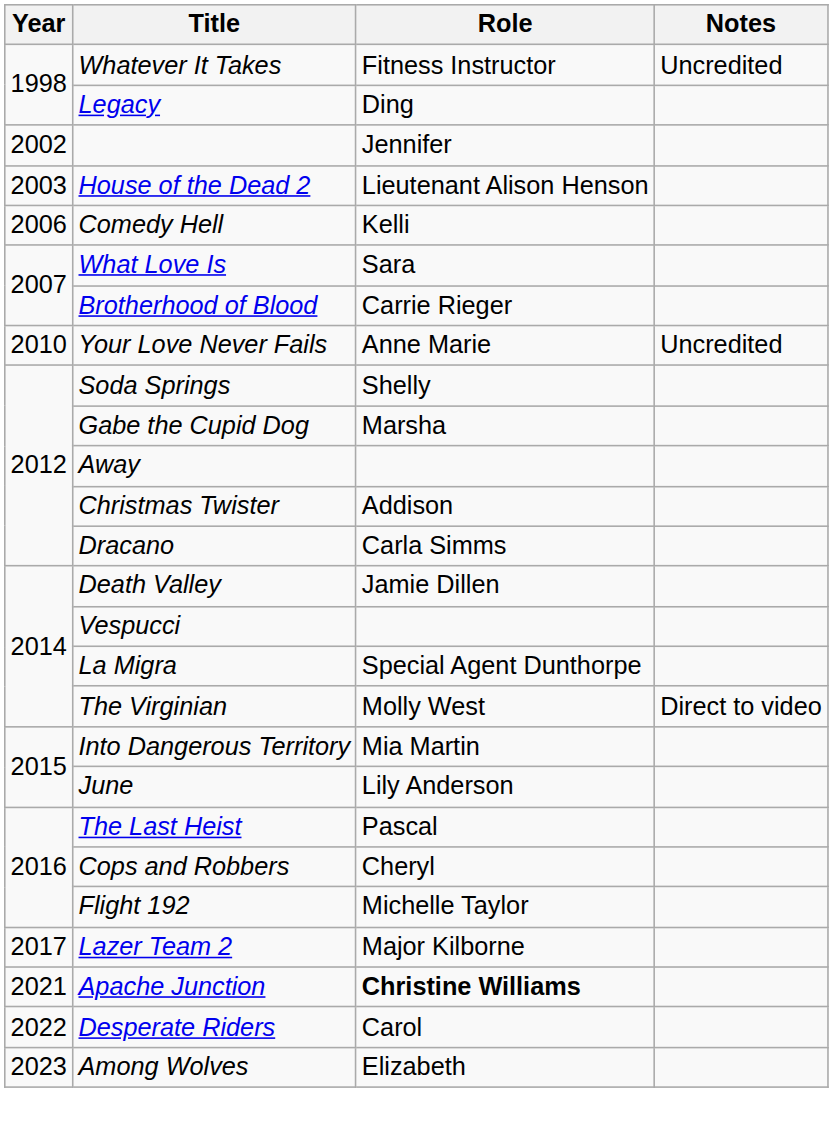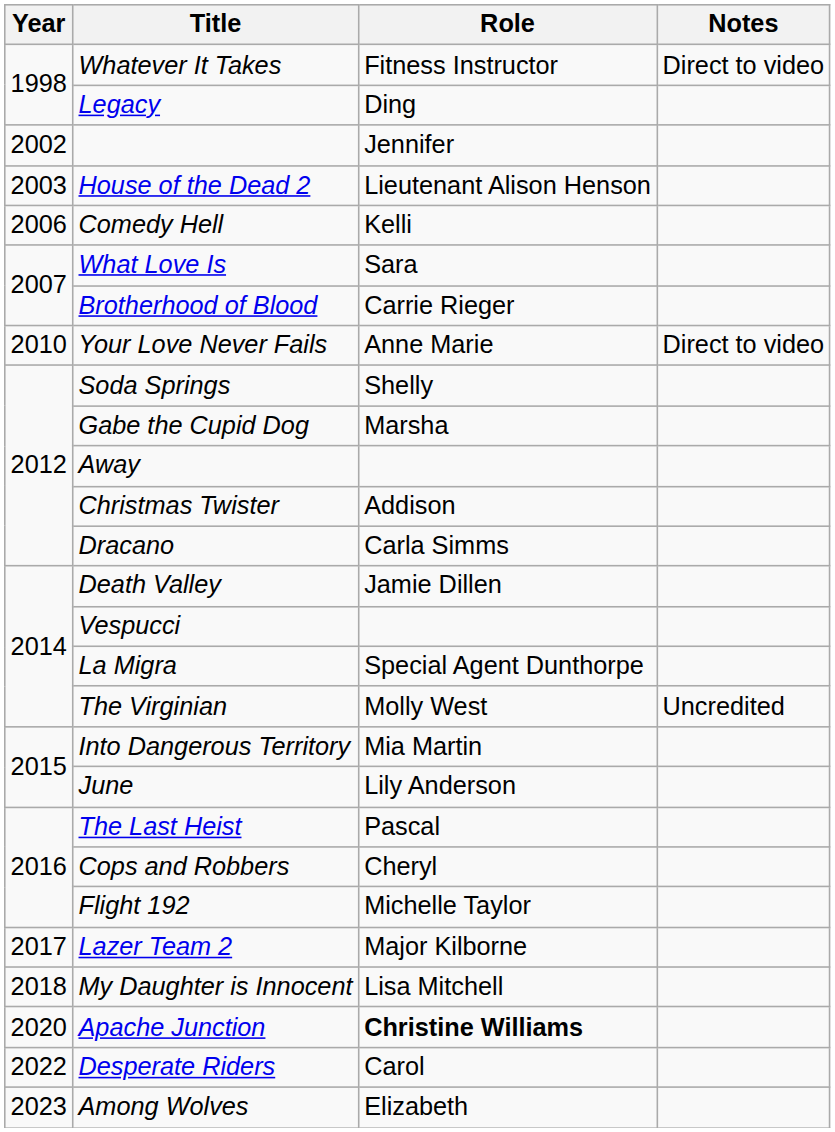 <table class="wikitable sortable">
 <tr>
 <th>Year</th>
 <th>Title</th>
 <th>Role</th>
 <th class="unsortable">Notes</th>
 </tr>
 <tr>
 <td rowspan=2>1998</td>
 <td><em>Whatever It Takes</em></td>
 <td>Fitness Instructor</td>
-<td>Uncredited</td>
+<td>Direct to video</td>
 </tr>
 <tr>
 <td><em><a href='#'>Legacy</a></em></td>
 <td>Ding</td>
 <td></td>
 </tr>
 <tr>
 <td>2002</td>
 <td><em></em></td>
 <td>Jennifer</td>
 <td></td>
 </tr>
 <tr>
 <td>2003</td>
 <td><em><a href='#'>House of the Dead 2</a></em></td>
 <td>Lieutenant Alison Henson</td>
 <td></td>
 </tr>
 <tr>
 <td>2006</td>
 <td><em>Comedy Hell</em></td>
 <td>Kelli</td>
 <td></td>
 </tr>
 <tr>
 <td rowspan=2>2007</td>
 <td><em><a href='#'>What Love Is</a></em></td>
 <td>Sara</td>
 <td></td>
 </tr>
 <tr>
 <td><em><a href='#'>Brotherhood of Blood</a></em></td>
 <td>Carrie Rieger</td>
 <td></td>
 </tr>
 <tr>
 <td>2010</td>
 <td><em>Your Love Never Fails</em></td>
 <td>Anne Marie</td>
-<td>Uncredited</td>
+<td>Direct to video</td>
 </tr>
 <tr>
 <td rowspan=5>2012</td>
 <td><em>Soda Springs</em></td>
 <td>Shelly</td>
 <td></td>
 </tr>
 <tr>
 <td><em>Gabe the Cupid Dog</em></td>
 <td>Marsha</td>
 <td></td>
 </tr>
 <tr>
 <td><em>Away</em></td>
 <td></td>
 <td></td>
 </tr>
 <tr>
 <td><em>Christmas Twister</em></td>
 <td>Addison</td>
 <td></td>
 </tr>
 <tr>
 <td><em>Dracano</em></td>
 <td>Carla Simms</td>
 <td></td>
 </tr>
 <tr>
 <td rowspan=4>2014</td>
 <td><em>Death Valley</em></td>
 <td>Jamie Dillen</td>
 <td></td>
 </tr>
 <tr>
 <td><em>Vespucci</em></td>
 <td></td>
 <td></td>
 </tr>
 <tr>
 <td><em>La Migra</em></td>
 <td>Special Agent Dunthorpe</td>
 <td></td>
 </tr>
 <tr>
 <td data-sort-value="Virginian, The"><em>The Virginian</em></td>
 <td>Molly West</td>
-<td>Direct to video</td>
+<td>Uncredited</td>
 </tr>
 <tr>
 <td rowspan=2>2015</td>
 <td><em>Into Dangerous Territory</em></td>
 <td>Mia Martin</td>
 <td></td>
 </tr>
 <tr>
 <td><em>June</em></td>
 <td>Lily Anderson</td>
 <td></td>
 </tr>
 <tr>
 <td rowspan=3>2016</td>
 <td data-sort-value="Last Heist, The"><em><a href='#'>The Last Heist</a></em></td>
 <td>Pascal</td>
 <td></td>
 </tr>
 <tr>
 <td><em>Cops and Robbers</em></td>
 <td>Cheryl</td>
 <td></td>
 </tr>
 <tr>
 <td><em>Flight 192</em></td>
 <td>Michelle Taylor</td>
 <td></td>
 </tr>
 <tr>
 <td>2017</td>
 <td><em><a href='#'>Lazer Team 2</a></em></td>
 <td>Major Kilborne</td>
 <td></td>
 </tr>
 <tr>
-<td>2021</td>
+<td>2018</td>
+<td><em>My Daughter is Innocent</em></td>
+<td>Lisa Mitchell</td>
+<td></td>
+</tr>
+<tr>
+<td>2020</td>
 <td><em><a href='#'>Apache Junction</a></em></td>
 <td><strong>Christine Williams</strong></td>
 <td></td>
 </tr>
 <tr>
 <td>2022</td>
 <td><em><a href='#'>Desperate Riders</a></em></td>
 <td>Carol</td>
 </tr>
 <tr>
 <td>2023</td>
 <td><em>Among Wolves</em></td>
 <td>Elizabeth</td>
 <td></td>
 </tr>
 </table>
